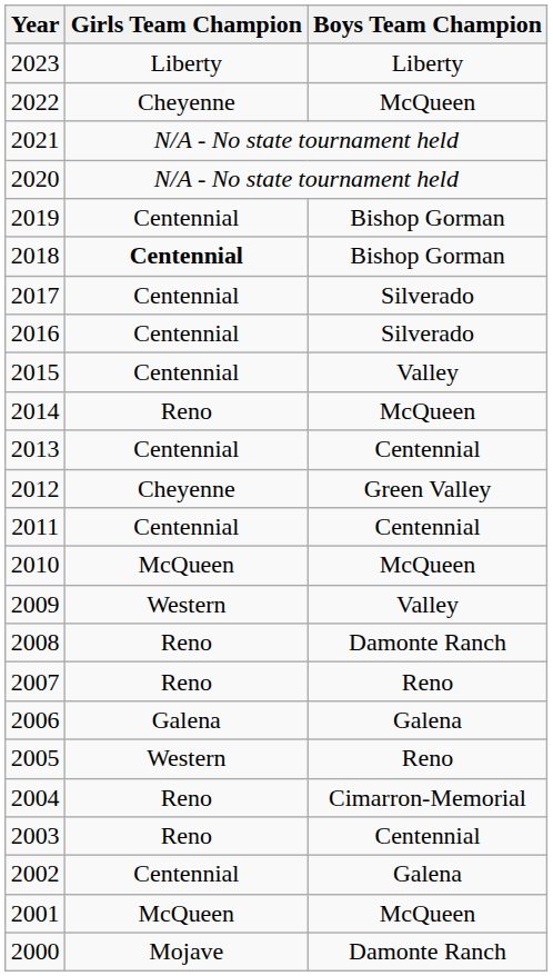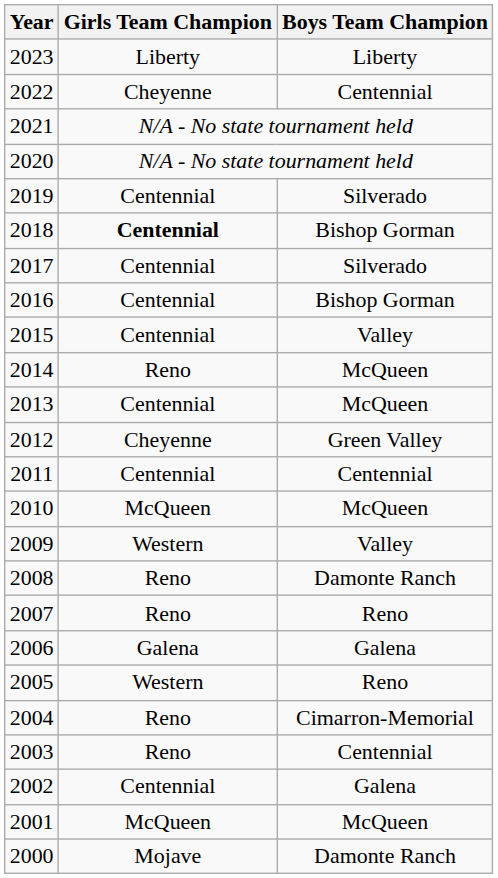 <table class="wikitable" style="text-align:center">
 <tr>
 <th rowspan="1" align="center">Year</th>
 <th colspan="1" align="center">Girls Team Champion</th>
 <th colspan="1" align="center">Boys Team Champion</th>
 </tr>
 <tr>
 <td>2023</td>
 <td>Liberty</td>
 <td>Liberty</td>
 </tr>
 <tr>
 <td>2022</td>
 <td>Cheyenne</td>
-<td>McQueen</td>
+<td>Centennial</td>
 </tr>
 <tr>
 <td>2021</td>
 <td colspan="2"><em>N/A - No state tournament held</em></td>
 </tr>
 <tr>
 <td>2020</td>
 <td colspan="2"><em>N/A - No state tournament held</em></td>
 </tr>
 <tr>
 <td>2019</td>
 <td>Centennial</td>
-<td>Bishop Gorman</td>
+<td>Silverado</td>
 </tr>
 <tr>
 <td>2018</td>
 <td><strong>Centennial</strong></td>
 <td>Bishop Gorman</td>
 </tr>
 <tr>
 <td>2017</td>
 <td>Centennial</td>
 <td>Silverado</td>
 </tr>
 <tr>
 <td>2016</td>
 <td>Centennial</td>
-<td>Silverado</td>
+<td>Bishop Gorman</td>
 </tr>
 <tr>
 <td>2015</td>
 <td>Centennial</td>
 <td>Valley</td>
 </tr>
 <tr>
 <td>2014</td>
 <td>Reno</td>
 <td>McQueen</td>
 </tr>
 <tr>
 <td>2013</td>
 <td>Centennial</td>
-<td>Centennial</td>
+<td>McQueen</td>
 </tr>
 <tr>
 <td>2012</td>
 <td>Cheyenne</td>
 <td>Green Valley</td>
 </tr>
 <tr>
 <td>2011</td>
 <td>Centennial</td>
 <td>Centennial</td>
 </tr>
 <tr>
 <td>2010</td>
 <td>McQueen</td>
 <td>McQueen</td>
 </tr>
 <tr>
 <td>2009</td>
 <td>Western</td>
 <td>Valley</td>
 </tr>
 <tr>
 <td>2008</td>
 <td>Reno</td>
 <td>Damonte Ranch</td>
 </tr>
 <tr>
 <td>2007</td>
 <td>Reno</td>
 <td>Reno</td>
 </tr>
 <tr>
 <td>2006</td>
 <td>Galena</td>
 <td>Galena</td>
 </tr>
 <tr>
 <td>2005</td>
 <td>Western</td>
 <td>Reno</td>
 </tr>
 <tr>
 <td>2004</td>
 <td>Reno</td>
 <td>Cimarron-Memorial</td>
 </tr>
 <tr>
 <td>2003</td>
 <td>Reno</td>
 <td>Centennial</td>
 </tr>
 <tr>
 <td>2002</td>
 <td>Centennial</td>
 <td>Galena</td>
 </tr>
 <tr>
 <td>2001</td>
 <td>McQueen</td>
 <td>McQueen</td>
 </tr>
 <tr>
 <td>2000</td>
 <td>Mojave</td>
 <td>Damonte Ranch</td>
 </tr>
 </table>
